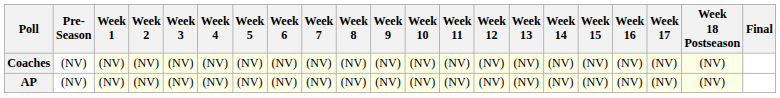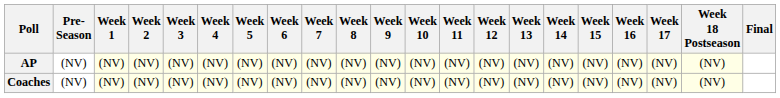 <table class="wikitable" style="white-space:nowrap;font-size:90%">
 <tr>
 <th>Poll</th>
 <th>Pre-<br>Season</th>
 <th>Week<br>1</th>
 <th>Week<br>2</th>
 <th>Week<br>3</th>
 <th>Week<br>4</th>
 <th>Week<br>5</th>
 <th>Week<br>6</th>
 <th>Week<br>7</th>
 <th>Week<br>8</th>
 <th>Week<br>9</th>
 <th>Week<br>10</th>
 <th>Week<br>11</th>
 <th>Week<br>12</th>
 <th>Week<br>13</th>
 <th>Week<br>14</th>
 <th>Week<br>15</th>
 <th>Week<br>16</th>
 <th>Week<br>17</th>
 <th>Week<br>18<br>Postseason</th>
 <th>Final</th>
 </tr>
 <tr style="text-align:center;">
+<th>AP</th>
+<td style="background:#FFF;">(NV)</td>
+<td style="background:#FFFFE6;">(NV)</td>
+<td style="background:#FFFFE6;">(NV)</td>
+<td style="background:#FFFFE6;">(NV)</td>
+<td style="background:#FFFFE6;">(NV)</td>
+<td style="background:#FFFFE6;">(NV)</td>
+<td style="background:#FFFFE6;">(NV)</td>
+<td style="background:#FFFFE6;">(NV)</td>
+<td style="background:#FFFFE6;">(NV)</td>
+<td style="background:#FFFFE6;">(NV)</td>
+<td style="background:#FFFFE6;">(NV)</td>
+<td style="background:#FFFFE6;">(NV)</td>
+<td style="background:#FFFFE6;">(NV)</td>
+<td style="background:#FFFFE6;">(NV)</td>
+<td style="background:#FFFFE6;">(NV)</td>
+<td style="background:#FFFFE6;">(NV)</td>
+<td style="background:#FFFFE6;">(NV)</td>
+<td style="background:#FFFFE6;">(NV)</td>
+<td style="background:#FFFFE6;">(NV)</td>
+<td style="background:#FFF;"></td>
+</tr>
+<tr style="text-align:center;">
 <th>Coaches</th>
 <td style="background:#FFF;">(NV)</td>
 <td style="background:#FFFFE6;">(NV)</td>
 <td style="background:#FFFFE6;">(NV)</td>
 <td style="background:#FFFFE6;">(NV)</td>
 <td style="background:#FFFFE6;">(NV)</td>
 <td style="background:#FFFFE6;">(NV)</td>
 <td style="background:#FFFFE6;">(NV)</td>
 <td style="background:#FFFFE6;">(NV)</td>
 <td style="background:#FFFFE6;">(NV)</td>
 <td style="background:#FFFFE6;">(NV)</td>
 <td style="background:#FFFFE6;">(NV)</td>
 <td style="background:#FFFFE6;">(NV)</td>
 <td style="background:#FFFFE6;">(NV)</td>
 <td style="background:#FFFFE6;">(NV)</td>
 <td style="background:#FFFFE6;">(NV)</td>
 <td style="background:#FFFFE6;">(NV)</td>
 <td style="background:#FFFFE6;">(NV)</td>
 <td style="background:#FFFFE6;">(NV)</td>
 <td style="background:#FFFFE6;">(NV)</td>
 <td style="background:#FFF;"></td>
 </tr>
-<tr style="text-align:center;">
-<th>AP</th>
-<td style="background:#FFF;">(NV)</td>
-<td style="background:#FFFFE6;">(NV)</td>
-<td style="background:#FFFFE6;">(NV)</td>
-<td style="background:#FFFFE6;">(NV)</td>
-<td style="background:#FFFFE6;">(NV)</td>
-<td style="background:#FFFFE6;">(NV)</td>
-<td style="background:#FFFFE6;">(NV)</td>
-<td style="background:#FFFFE6;">(NV)</td>
-<td style="background:#FFFFE6;">(NV)</td>
-<td style="background:#FFFFE6;">(NV)</td>
-<td style="background:#FFFFE6;">(NV)</td>
-<td style="background:#FFFFE6;">(NV)</td>
-<td style="background:#FFFFE6;">(NV)</td>
-<td style="background:#FFFFE6;">(NV)</td>
-<td style="background:#FFFFE6;">(NV)</td>
-<td style="background:#FFFFE6;">(NV)</td>
-<td style="background:#FFFFE6;">(NV)</td>
-<td style="background:#FFFFE6;">(NV)</td>
-<td style="background:#FFFFE6;">(NV)</td>
-<td style="background:#FFF;"></td>
-</tr>
 </table>
